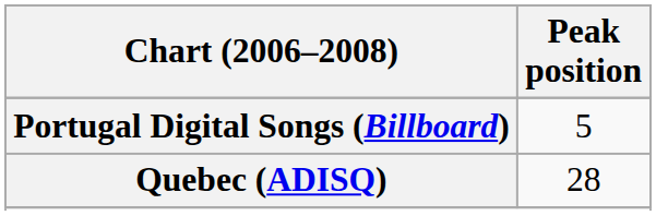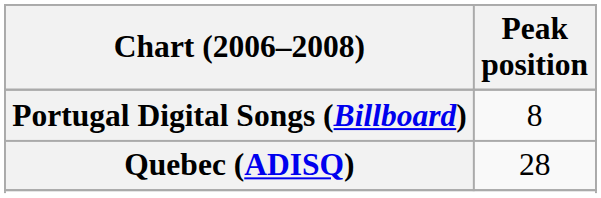 <table class="wikitable sortable plainrowheaders" style="text-align:center">
 <tr>
 <th scope="col">Chart (2006–2008)</th>
 <th scope="col">Peak<br> position</th>
 </tr>
 <tr>
 </tr>
 <tr>
 </tr>
 <tr>
 <th scope="row">Portugal Digital Songs (<em><a href='#'>Billboard</a></em>)</th>
-<td>5</td>
+<td>8</td>
 </tr>
 <tr>
 <th scope="row">Quebec (<a href='#'>ADISQ</a>)</th>
 <td>28</td>
 </tr>
 <tr>
 </tr>
 <tr>
 </tr>
 </table>
